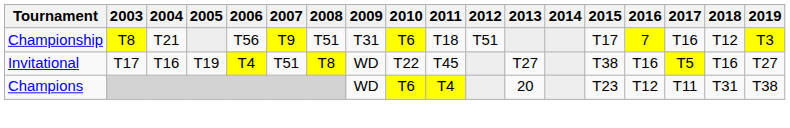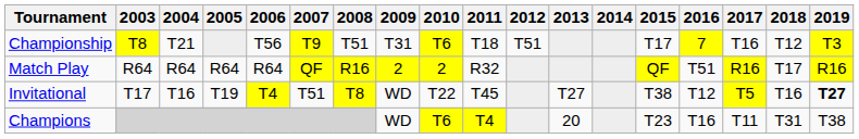 <table class="wikitable" style="text-align:center;">
 <tr>
 <th>Tournament</th>
 <th>2003</th>
 <th>2004</th>
 <th>2005</th>
 <th>2006</th>
 <th>2007</th>
 <th>2008</th>
 <th>2009</th>
 <th>2010</th>
 <th>2011</th>
 <th>2012</th>
 <th>2013</th>
 <th>2014</th>
 <th>2015</th>
 <th>2016</th>
 <th>2017</th>
 <th>2018</th>
 <th>2019</th>
 </tr>
 <tr>
 <td align="left"><a href='#'>Championship</a></td>
 <td style="background:yellow;">T8</td>
 <td>T21</td>
 <td style="background:#eeeeee;"></td>
 <td>T56</td>
 <td style="background:yellow;">T9</td>
 <td>T51</td>
 <td>T31</td>
 <td style="background:yellow;">T6</td>
 <td>T18</td>
 <td>T51</td>
 <td style="background:#eeeeee;"></td>
 <td style="background:#eeeeee;"></td>
 <td>T17</td>
 <td style="background:yellow;">7</td>
 <td>T16</td>
 <td>T12</td>
 <td style="background:yellow;">T3</td>
 </tr>
 <tr>
+<td align="left"><a href='#'>Match Play</a></td>
+<td>R64</td>
+<td>R64</td>
+<td>R64</td>
+<td>R64</td>
+<td style="background:yellow;">QF</td>
+<td style="background:yellow;">R16</td>
+<td style="background:yellow;">2</td>
+<td style="background:yellow;">2</td>
+<td>R32</td>
+<td style="background:#eeeeee;"></td>
+<td style="background:#eeeeee;"></td>
+<td style="background:#eeeeee;"></td>
+<td style="background:yellow;">QF</td>
+<td>T51</td>
+<td style="background:yellow;">R16</td>
+<td>T17</td>
+<td style="background:yellow;">R16</td>
+</tr>
+<tr>
 <td align="left"><a href='#'>Invitational</a></td>
 <td>T17</td>
 <td>T16</td>
 <td>T19</td>
 <td style="background:yellow;">T4</td>
 <td>T51</td>
 <td style="background:yellow;">T8</td>
 <td>WD</td>
 <td>T22</td>
 <td>T45</td>
 <td style="background:#eeeeee;"></td>
 <td>T27</td>
 <td style="background:#eeeeee;"></td>
 <td>T38</td>
-<td>T16</td>
+<td>T12</td>
 <td style="background:yellow;">T5</td>
 <td>T16</td>
-<td>T27</td>
+<td><strong>T27</strong></td>
 </tr>
 <tr>
 <td align="left"><a href='#'>Champions</a></td>
 <td colspan=6 style="background:#D3D3D3;"></td>
 <td>WD</td>
 <td style="background:yellow;">T6</td>
 <td style="background:yellow;">T4</td>
 <td style="background:#eeeeee;"></td>
 <td>20</td>
 <td style="background:#eeeeee;"></td>
 <td>T23</td>
-<td>T12</td>
+<td>T16</td>
 <td>T11</td>
 <td>T31</td>
 <td>T38</td>
 </tr>
 </table>
